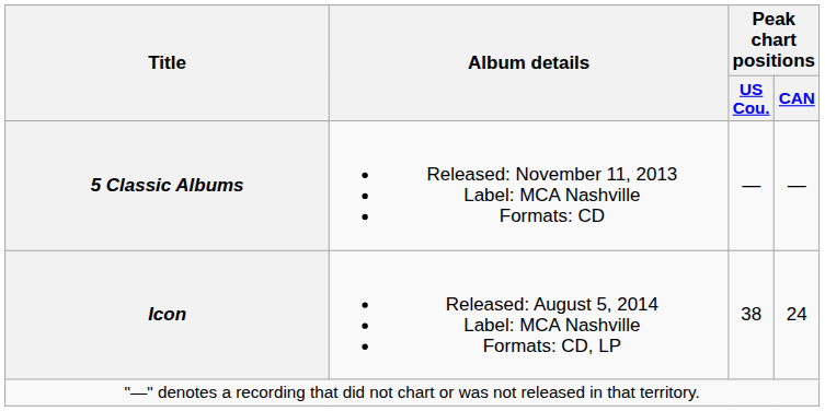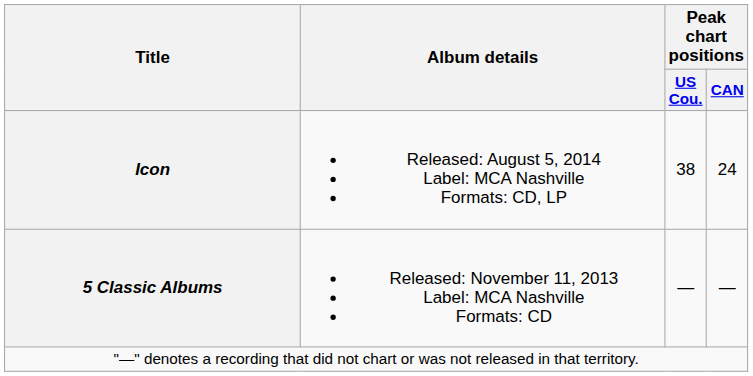 <table class="wikitable plainrowheaders" style="text-align:center;" border="1">
 <tr>
 <th scope="col" rowspan="2" style="width:17em;">Title</th>
 <th scope="col" rowspan="2" style="width:21em;">Album details</th>
 <th scope="col" colspan="2">Peak chart<br>positions</th>
 </tr>
 <tr>
 <th scope="col" style="width:2em;font-size:90%;"><a href='#'>US<br>Cou.</a><br></th>
 <th scope="col" style="width:2em;font-size:90%;"><a href='#'>CAN</a><br></th>
 </tr>
 <tr>
+<th scope="row"><em>Icon</em></th>
+<td><br><ul><li>Released: August 5, 2014</li><li>Label: MCA Nashville</li><li>Formats: CD, LP</li></ul></td>
+<td>38</td>
+<td>24</td>
+</tr>
+<tr>
 <th scope="row"><em>5 Classic Albums</em></th>
 <td><br><ul><li>Released: November 11, 2013</li><li>Label: MCA Nashville</li><li>Formats: CD</li></ul></td>
 <td>—</td>
 <td>—</td>
 </tr>
 <tr>
-<th scope="row"><em>Icon</em></th>
-<td><br><ul><li>Released: August 5, 2014</li><li>Label: MCA Nashville</li><li>Formats: CD, LP</li></ul></td>
-<td>38</td>
-<td>24</td>
-</tr>
-<tr>
 <td colspan="4" style="font-size:90%">"—" denotes a recording that did not chart or was not released in that territory.</td>
 </tr>
 </table>
